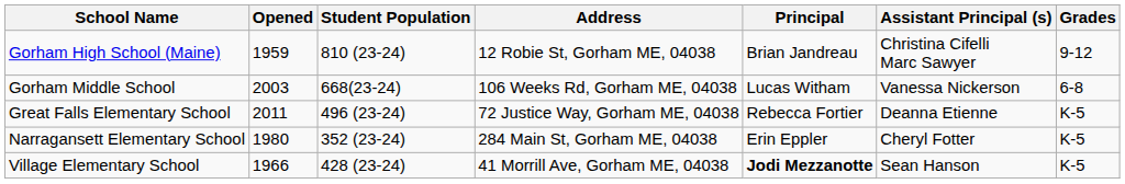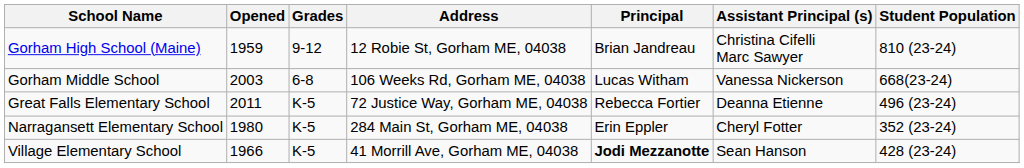 <table class="wikitable">
 <tr>
 <th>School Name</th>
 <th>Opened</th>
-<th>Student Population</th>
+<th>Grades</th>
 <th>Address</th>
 <th>Principal</th>
 <th>Assistant Principal (s)</th>
-<th>Grades</th>
+<th>Student Population</th>
 </tr>
 <tr>
 <td><a href='#'>Gorham High School (Maine)</a></td>
 <td>1959</td>
-<td>810 (23-24)</td>
+<td>9-12</td>
 <td>12 Robie St, Gorham ME, 04038</td>
 <td>Brian Jandreau</td>
 <td>Christina Cifelli<br>Marc Sawyer</td>
-<td>9-12</td>
+<td>810 (23-24)</td>
 </tr>
 <tr>
 <td>Gorham Middle School</td>
 <td>2003</td>
-<td>668(23-24)</td>
+<td>6-8</td>
 <td>106 Weeks Rd, Gorham ME, 04038</td>
 <td>Lucas Witham</td>
 <td>Vanessa Nickerson </td>
-<td>6-8</td>
+<td>668(23-24)</td>
 </tr>
 <tr>
 <td>Great Falls Elementary School</td>
 <td>2011</td>
-<td>496 (23-24)</td>
+<td>K-5</td>
 <td>72 Justice Way, Gorham ME, 04038</td>
 <td>Rebecca Fortier</td>
 <td>Deanna Etienne</td>
-<td>K-5</td>
+<td>496 (23-24)</td>
 </tr>
 <tr>
 <td>Narragansett Elementary School</td>
 <td>1980</td>
-<td>352 (23-24)</td>
+<td>K-5</td>
 <td>284 Main St, Gorham ME, 04038</td>
 <td>Erin Eppler</td>
 <td>Cheryl Fotter</td>
-<td>K-5</td>
+<td>352 (23-24)</td>
 </tr>
 <tr>
 <td>Village Elementary School</td>
 <td>1966</td>
-<td>428 (23-24)</td>
+<td>K-5</td>
 <td>41 Morrill Ave, Gorham ME, 04038</td>
 <td><strong>Jodi Mezzanotte</strong></td>
 <td>Sean Hanson</td>
-<td>K-5</td>
+<td>428 (23-24)</td>
 </tr>
 </table>
